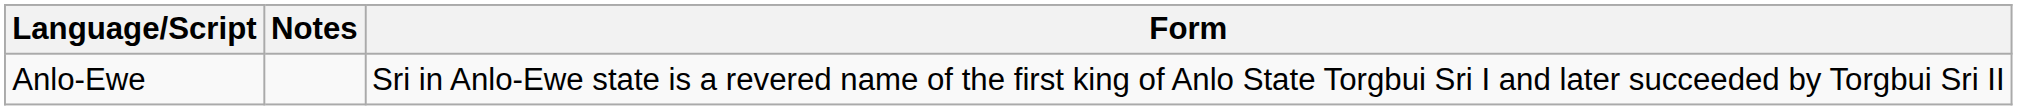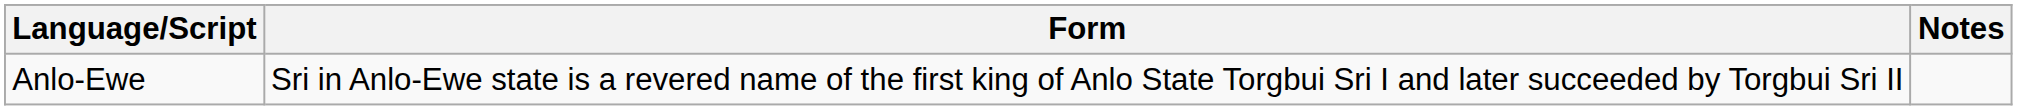 <table class="wikitable">
 <tr>
 <th>Language/Script</th>
+<th>Form</th>
 <th>Notes</th>
-<th>Form</th>
 </tr>
 <tr>
 <td>Anlo-Ewe</td>
+<td>Sri in Anlo-Ewe state is a revered name of the first king of Anlo State Torgbui Sri I and later succeeded by Torgbui Sri II</td>
 <td></td>
-<td>Sri in Anlo-Ewe state is a revered name of the first king of Anlo State Torgbui Sri I and later succeeded by Torgbui Sri II</td>
 </tr>
 </table>
